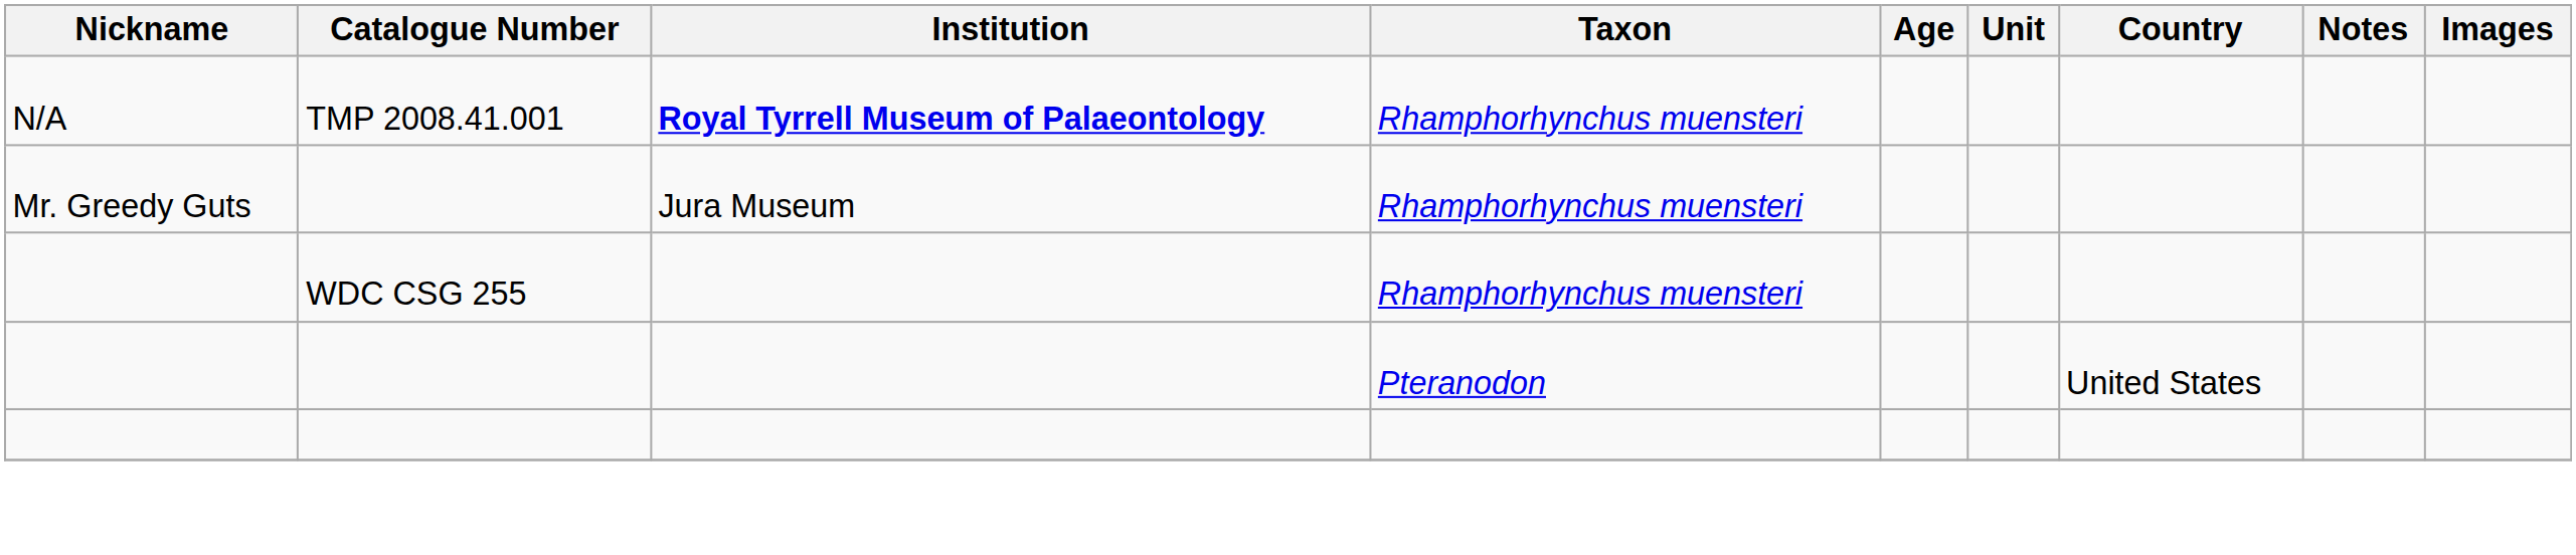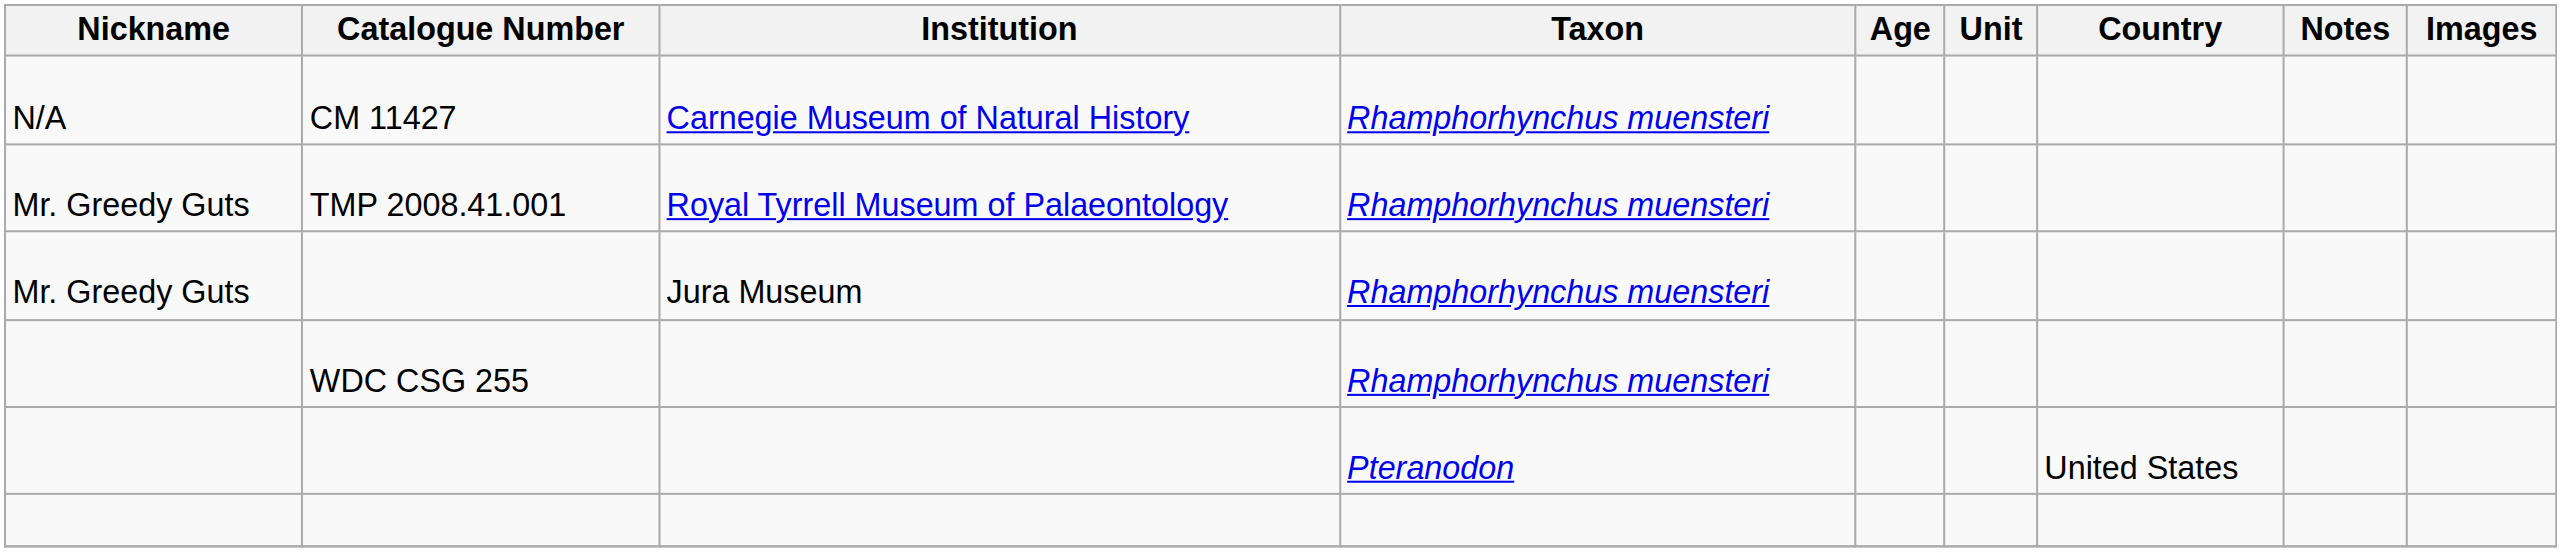 <table class="wikitable sortable" align="center" width="100%">
 <tr>
 <th>Nickname</th>
 <th>Catalogue Number</th>
 <th>Institution</th>
 <th>Taxon</th>
 <th>Age</th>
 <th>Unit</th>
 <th>Country</th>
 <th>Notes</th>
 <th>Images</th>
 </tr>
 <tr>
 <td><br>N/A</td>
+<td><br>CM 11427</td>
+<td><br><a href='#'>Carnegie Museum of Natural History</a></td>
+<td><br><em><a href='#'>Rhamphorhynchus muensteri</a></em></td>
+<td></td>
+<td></td>
+<td></td>
+<td></td>
+<td><br></td>
+</tr>
+<tr>
+<td><br>Mr. Greedy Guts</td>
 <td><br>TMP 2008.41.001</td>
-<td><strong><br><a href='#'>Royal Tyrrell Museum of Palaeontology</a></strong></td>
+<td><br><a href='#'>Royal Tyrrell Museum of Palaeontology</a></td>
 <td><br><em><a href='#'>Rhamphorhynchus muensteri</a></em></td>
 <td></td>
 <td></td>
 <td></td>
 <td></td>
 <td><br></td>
 </tr>
 <tr>
 <td><br>Mr. Greedy Guts</td>
 <td></td>
 <td><br>Jura Museum</td>
 <td><br><em><a href='#'>Rhamphorhynchus muensteri</a></em></td>
 <td></td>
 <td></td>
 <td></td>
 <td></td>
 <td><br></td>
 </tr>
 <tr>
 <td></td>
 <td><br>WDC CSG 255</td>
 <td></td>
 <td><br><em><a href='#'>Rhamphorhynchus muensteri</a></em></td>
 <td></td>
 <td></td>
 <td></td>
 <td></td>
 <td><br></td>
 </tr>
 <tr>
 <td></td>
 <td></td>
 <td></td>
 <td><br><em><a href='#'>Pteranodon</a></em></td>
 <td></td>
 <td></td>
 <td><br>United States</td>
 <td></td>
 <td><br></td>
 </tr>
 <tr>
 <td></td>
 <td></td>
 <td></td>
 <td></td>
 <td></td>
 <td></td>
 <td></td>
 <td></td>
 <td><br></td>
 </tr>
 <tr>
 </tr>
 </table>
